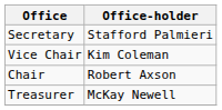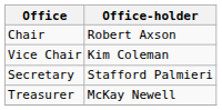 <table class=wikitable>
 <tr>
 <th>Office</th>
 <th>Office-holder</th>
 </tr>
 <tr>
-<td>Secretary</td>
-<td>Stafford Palmieri</td>
+<td>Chair</td>
+<td>Robert Axson</td>
 </tr>
 <tr>
 <td>Vice Chair</td>
 <td>Kim Coleman</td>
 </tr>
 <tr>
-<td>Chair</td>
-<td>Robert Axson</td>
+<td>Secretary</td>
+<td>Stafford Palmieri</td>
 </tr>
 <tr>
 <td>Treasurer</td>
 <td>McKay Newell</td>
 </tr>
 <tr>
 </tr>
 </table>
